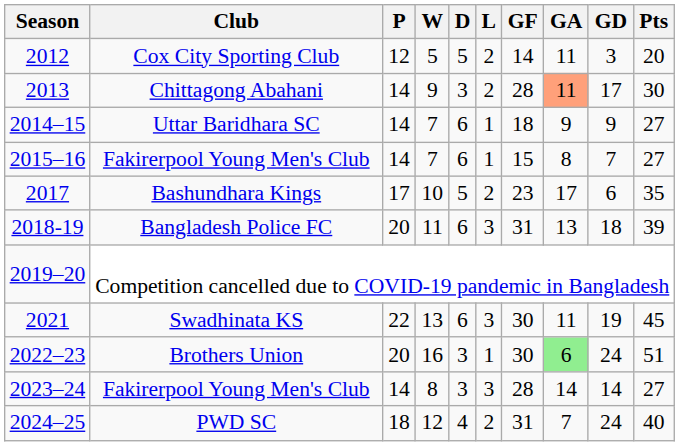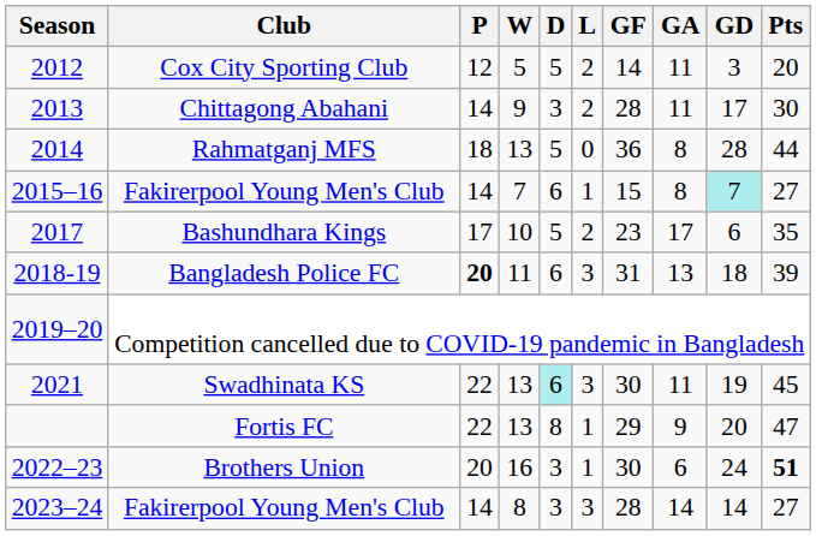 <table class="wikitable" style="text-align: center;">
 <tr>
 <th>Season</th>
 <th>Club</th>
 <th>P</th>
 <th>W</th>
 <th>D</th>
 <th>L</th>
 <th>GF</th>
 <th>GA</th>
 <th>GD</th>
 <th>Pts</th>
 </tr>
 <tr>
 <td><a href='#'>2012</a></td>
 <td><a href='#'>Cox City Sporting Club</a></td>
 <td>12</td>
 <td>5</td>
 <td>5</td>
 <td>2</td>
 <td>14</td>
 <td>11</td>
 <td>3</td>
 <td>20</td>
 </tr>
 <tr>
 <td><a href='#'>2013</a></td>
 <td><a href='#'>Chittagong Abahani</a></td>
 <td>14</td>
 <td>9</td>
 <td>3</td>
 <td>2</td>
 <td>28</td>
-<td style="background: lightsalmon;">11</td>
+<td>11</td>
 <td>17</td>
 <td>30</td>
 </tr>
 <tr>
-<td><a href='#'>2014–15</a></td>
-<td><a href='#'>Uttar Baridhara SC</a></td>
-<td>14</td>
-<td>7</td>
-<td>6</td>
-<td>1</td>
+<td><a href='#'>2014</a></td>
+<td><a href='#'>Rahmatganj MFS</a></td>
 <td>18</td>
-<td>9</td>
-<td>9</td>
-<td>27</td>
+<td>13</td>
+<td>5</td>
+<td>0</td>
+<td>36</td>
+<td>8</td>
+<td>28</td>
+<td>44</td>
 </tr>
 <tr>
 <td><a href='#'>2015–16</a></td>
 <td><a href='#'>Fakirerpool Young Men's Club</a></td>
 <td>14</td>
 <td>7</td>
 <td>6</td>
 <td>1</td>
 <td>15</td>
 <td>8</td>
-<td>7</td>
+<td style="background: paleturquoise;">7</td>
 <td>27</td>
 </tr>
 <tr>
 <td><a href='#'>2017</a></td>
 <td><a href='#'>Bashundhara Kings</a></td>
 <td>17</td>
 <td>10</td>
 <td>5</td>
 <td>2</td>
 <td>23</td>
 <td>17</td>
 <td>6</td>
 <td>35</td>
 </tr>
 <tr>
 <td><a href='#'>2018-19</a></td>
 <td><a href='#'>Bangladesh Police FC</a></td>
-<td>20</td>
+<td><strong>20</strong></td>
 <td>11</td>
 <td>6</td>
 <td>3</td>
 <td>31</td>
 <td>13</td>
 <td>18</td>
 <td>39</td>
 </tr>
 <tr>
 <td><a href='#'>2019–20</a></td>
 <td ! colspan=9 style="background:White;"><br>Competition cancelled due to <a href='#'>COVID-19 pandemic in Bangladesh</a></td>
 </tr>
 <tr>
 <td><a href='#'>2021</a></td>
 <td><a href='#'>Swadhinata KS</a></td>
 <td>22</td>
 <td>13</td>
-<td>6</td>
+<td style="background: paleturquoise;">6</td>
 <td>3</td>
 <td>30</td>
 <td>11</td>
 <td>19</td>
 <td>45</td>
+</tr>
+<tr>
+<td></td>
+<td><a href='#'>Fortis FC</a></td>
+<td>22</td>
+<td>13</td>
+<td>8</td>
+<td>1</td>
+<td>29</td>
+<td>9</td>
+<td>20</td>
+<td>47</td>
 </tr>
 <tr>
 <td><a href='#'>2022–23</a></td>
 <td><a href='#'>Brothers Union</a></td>
 <td>20</td>
 <td>16</td>
 <td>3</td>
 <td>1</td>
 <td>30</td>
-<td style="background: lightgreen;">6</td>
+<td>6</td>
 <td>24</td>
-<td>51</td>
+<td><strong>51</strong></td>
 </tr>
 <tr>
 <td><a href='#'>2023–24</a></td>
 <td><a href='#'>Fakirerpool Young Men's Club</a></td>
 <td>14</td>
 <td>8</td>
 <td>3</td>
 <td>3</td>
 <td>28</td>
 <td>14</td>
 <td>14</td>
 <td>27</td>
 </tr>
-<tr>
-<td><a href='#'>2024–25</a></td>
-<td><a href='#'>PWD SC</a></td>
-<td>18</td>
-<td>12</td>
-<td>4</td>
-<td>2</td>
-<td>31</td>
-<td>7</td>
-<td>24</td>
-<td>40</td>
-</tr>
 </table>
